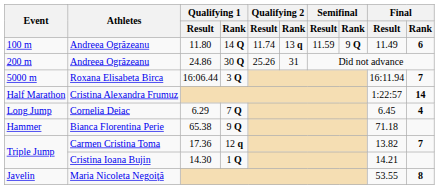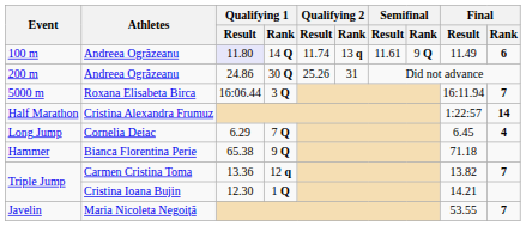 <table class=wikitable style="font-size:90%">
 <tr>
 <th rowspan="2">Event</th>
 <th rowspan="2">Athletes</th>
 <th colspan="2">Qualifying 1</th>
 <th colspan="2">Qualifying 2</th>
 <th colspan="2">Semifinal</th>
 <th colspan="2">Final</th>
 </tr>
 <tr>
 <th>Result</th>
 <th>Rank</th>
 <th>Result</th>
 <th>Rank</th>
 <th>Result</th>
 <th>Rank</th>
 <th>Result</th>
 <th>Rank</th>
 </tr>
 <tr>
 <td rowspan="1"><a href='#'>100 m</a></td>
 <td><a href='#'>Andreea Ogrăzeanu</a></td>
-<td align=center>11.80</td>
+<td align=center style="background: lavender;">11.80</td>
 <td align=center>14 <strong>Q</strong></td>
 <td align=center>11.74</td>
 <td align=center>13 <strong>q</strong></td>
-<td align=center>11.59</td>
+<td align=center>11.61</td>
 <td align=center>9 <strong>Q</strong></td>
 <td align=center>11.49</td>
 <td align=center><strong>6</strong></td>
 </tr>
 <tr>
 <td rowspan="1"><a href='#'>200 m</a></td>
 <td><a href='#'>Andreea Ogrăzeanu</a></td>
 <td align=center>24.86</td>
 <td align=center>30 <strong>Q</strong></td>
 <td align=center>25.26</td>
 <td align=center>31</td>
 <td colspan="4"  align=center>Did not advance</td>
 </tr>
 <tr>
 <td rowspan="1"><a href='#'>5000 m</a></td>
 <td><a href='#'>Roxana Elisabeta Birca</a></td>
 <td align=center>16:06.44</td>
 <td align=center>3 <strong>Q</strong></td>
 <td colspan="4" bgcolor="wheat"></td>
 <td align=center>16:11.94</td>
 <td align=center><strong>7</strong></td>
 </tr>
 <tr>
 <td rowspan="1"><a href='#'>Half Marathon</a></td>
 <td><a href='#'>Cristina Alexandra Frumuz</a></td>
 <td colspan="6" bgcolor="wheat"></td>
 <td align=center>1:22:57</td>
 <td align=center><strong>14</strong></td>
 </tr>
 <tr>
 <td rowspan="1"><a href='#'>Long Jump</a></td>
 <td><a href='#'>Cornelia Deiac</a></td>
 <td align=center>6.29</td>
 <td align=center>7 <strong>Q</strong></td>
 <td colspan="4" bgcolor="wheat"></td>
 <td align=center>6.45</td>
 <td align=center><strong>4</strong></td>
 </tr>
 <tr>
 <td rowspan="1"><a href='#'>Hammer</a></td>
 <td><a href='#'>Bianca Florentina Perie</a></td>
 <td align=center>65.38</td>
 <td align=center>9 <strong>Q</strong></td>
 <td colspan="4" bgcolor="wheat"></td>
 <td align=center>71.18</td>
 <td align=center></td>
 </tr>
 <tr>
 <td rowspan="2"><a href='#'>Triple Jump</a></td>
 <td><a href='#'>Carmen Cristina Toma</a></td>
-<td align=center>17.36</td>
+<td align=center>13.36</td>
 <td align=center>12 <strong>q</strong></td>
 <td colspan="4" bgcolor="wheat"></td>
 <td align=center>13.82</td>
 <td align=center><strong>7</strong></td>
 </tr>
 <tr>
 <td><a href='#'>Cristina Ioana Bujin</a></td>
-<td align=center>14.30</td>
+<td align=center>12.30</td>
 <td align=center>1 <strong>Q</strong></td>
 <td colspan="4" bgcolor="wheat"></td>
 <td align=center>14.21</td>
 <td align=center></td>
 </tr>
 <tr>
 <td rowspan="1"><a href='#'>Javelin</a></td>
 <td><a href='#'>Maria Nicoleta Negoiţă</a></td>
 <td colspan="6" bgcolor="wheat"></td>
 <td align=center>53.55</td>
-<td align=center><strong>8</strong></td>
+<td align=center><strong>7</strong></td>
 </tr>
 </table>
